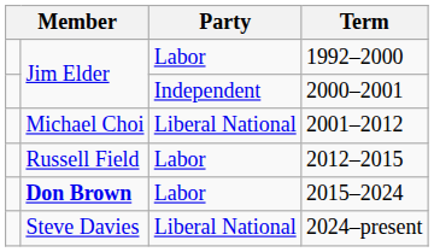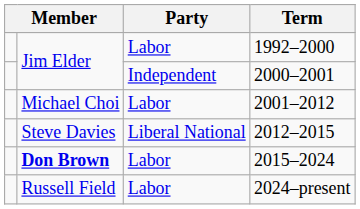 <table class="wikitable">
 <tr>
 <th colspan="2">Member</th>
 <th>Party</th>
 <th>Term</th>
 </tr>
 <tr>
 <td> </td>
 <td rowspan="2"><a href='#'>Jim Elder</a></td>
 <td><a href='#'>Labor</a></td>
 <td>1992–2000</td>
 </tr>
 <tr>
 <td> </td>
 <td><a href='#'>Independent</a></td>
 <td>2000–2001</td>
 </tr>
 <tr>
 <td> </td>
 <td><a href='#'>Michael Choi</a></td>
-<td><a href='#'>Liberal National</a></td>
+<td><a href='#'>Labor</a></td>
 <td>2001–2012</td>
 </tr>
 <tr>
 <td> </td>
-<td><a href='#'>Russell Field</a></td>
-<td><a href='#'>Labor</a></td>
+<td><a href='#'>Steve Davies</a></td>
+<td><a href='#'>Liberal National</a></td>
 <td>2012–2015</td>
 </tr>
 <tr>
 <td> </td>
 <td><strong><a href='#'>Don Brown</a></strong></td>
 <td><a href='#'>Labor</a></td>
 <td>2015–2024</td>
 </tr>
 <tr>
 <td> </td>
-<td><a href='#'>Steve Davies</a></td>
-<td><a href='#'>Liberal National</a></td>
+<td><a href='#'>Russell Field</a></td>
+<td><a href='#'>Labor</a></td>
 <td>2024–present</td>
 </tr>
 </table>
